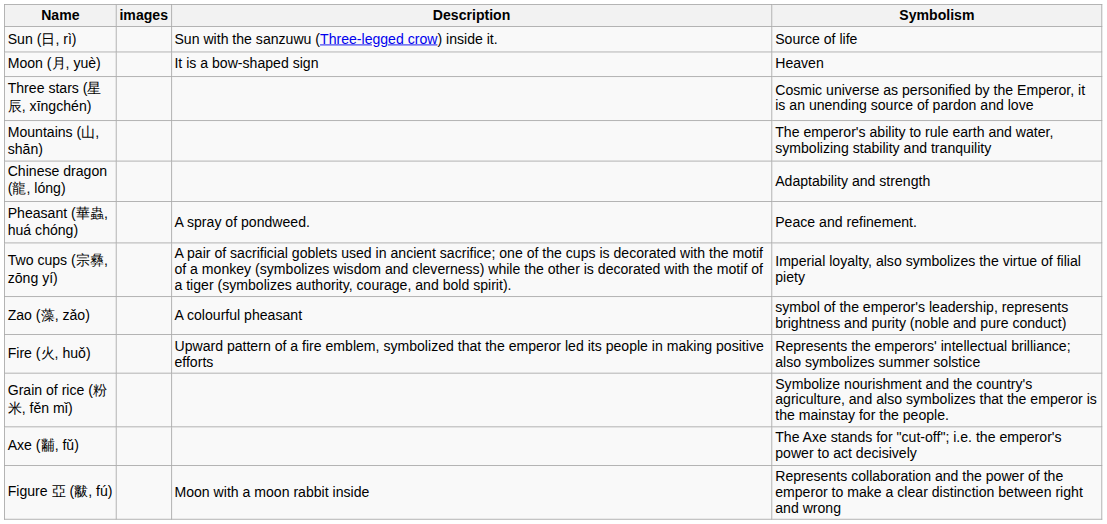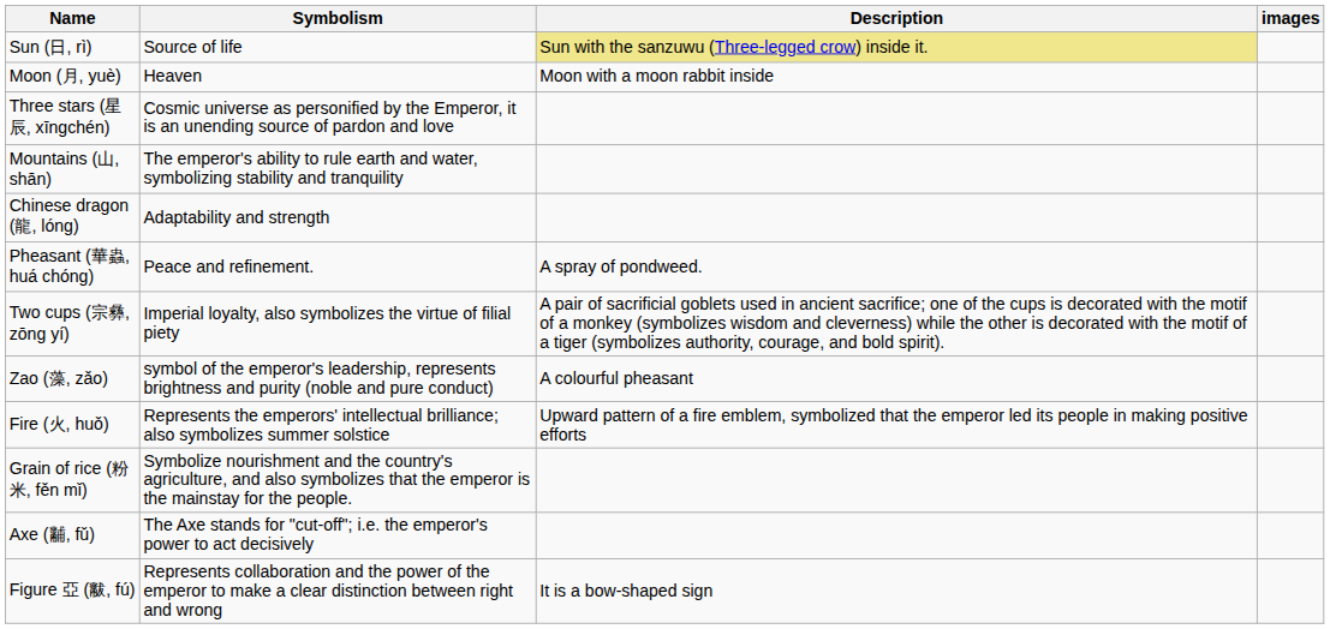 <table class="wikitable">
 <tr>
 <th>Name</th>
+<th>Symbolism</th>
+<th>Description</th>
 <th>images</th>
-<th>Description</th>
-<th>Symbolism</th>
 </tr>
 <tr>
 <td>Sun (日, rì)</td>
+<td>Source of life</td>
+<td style="background: khaki;">Sun with the sanzuwu (<a href='#'>Three-legged crow</a>) inside it.</td>
 <td></td>
-<td>Sun with the sanzuwu (<a href='#'>Three-legged crow</a>) inside it.</td>
-<td>Source of life</td>
 </tr>
 <tr>
 <td>Moon (月, yuè)</td>
+<td>Heaven</td>
+<td>Moon with a moon rabbit inside</td>
 <td></td>
-<td>It is a bow-shaped sign</td>
-<td>Heaven</td>
 </tr>
 <tr>
 <td>Three stars (星辰, xīngchén)</td>
+<td>Cosmic universe as personified by the Emperor, it is an unending source of pardon and love</td>
 <td></td>
 <td></td>
-<td>Cosmic universe as personified by the Emperor, it is an unending source of pardon and love</td>
 </tr>
 <tr>
 <td>Mountains (山, shān)</td>
+<td>The emperor's ability to rule earth and water, symbolizing stability and tranquility</td>
 <td></td>
 <td></td>
-<td>The emperor's ability to rule earth and water, symbolizing stability and tranquility</td>
 </tr>
 <tr>
 <td>Chinese dragon (龍, lóng)</td>
+<td>Adaptability and strength</td>
 <td></td>
 <td></td>
-<td>Adaptability and strength</td>
 </tr>
 <tr>
 <td>Pheasant (華蟲, huá chóng)</td>
+<td>Peace and refinement.</td>
+<td>A spray of pondweed.</td>
 <td></td>
-<td>A spray of pondweed.</td>
-<td>Peace and refinement.</td>
 </tr>
 <tr>
 <td>Two cups (宗彝, zōng yí)</td>
+<td>Imperial loyalty, also symbolizes the virtue of filial piety</td>
+<td>A pair of sacrificial goblets used in ancient sacrifice; one of the cups is decorated with the motif of a monkey (symbolizes wisdom and cleverness) while the other is decorated with the motif of a tiger (symbolizes authority, courage, and bold spirit).</td>
 <td></td>
-<td>A pair of sacrificial goblets used in ancient sacrifice; one of the cups is decorated with the motif of a monkey (symbolizes wisdom and cleverness) while the other is decorated with the motif of a tiger (symbolizes authority, courage, and bold spirit).</td>
-<td>Imperial loyalty, also symbolizes the virtue of filial piety</td>
 </tr>
 <tr>
 <td>Zao (藻, zǎo)</td>
+<td>symbol of the emperor's leadership, represents brightness and purity (noble and pure conduct)</td>
+<td>A colourful pheasant</td>
 <td></td>
-<td>A colourful pheasant</td>
-<td>symbol of the emperor's leadership, represents brightness and purity (noble and pure conduct)</td>
 </tr>
 <tr>
 <td>Fire (火, huǒ)</td>
+<td>Represents the emperors' intellectual brilliance; also symbolizes summer solstice</td>
+<td>Upward pattern of a fire emblem, symbolized that the emperor led its people in making positive efforts</td>
 <td></td>
-<td>Upward pattern of a fire emblem, symbolized that the emperor led its people in making positive efforts</td>
-<td>Represents the emperors' intellectual brilliance; also symbolizes summer solstice</td>
 </tr>
 <tr>
 <td>Grain of rice (粉米, fěn mǐ)</td>
+<td>Symbolize nourishment and the country's agriculture, and also symbolizes that the emperor is the mainstay for the people.</td>
 <td></td>
 <td></td>
-<td>Symbolize nourishment and the country's agriculture, and also symbolizes that the emperor is the mainstay for the people.</td>
 </tr>
 <tr>
 <td>Axe (黼, fǔ)</td>
+<td>The Axe stands for "cut-off"; i.e. the emperor's power to act decisively</td>
 <td></td>
 <td></td>
-<td>The Axe stands for "cut-off"; i.e. the emperor's power to act decisively</td>
 </tr>
 <tr>
 <td>Figure 亞 (黻, fú)</td>
+<td>Represents collaboration and the power of the emperor to make a clear distinction between right and wrong</td>
+<td>It is a bow-shaped sign</td>
 <td></td>
-<td>Moon with a moon rabbit inside</td>
-<td>Represents collaboration and the power of the emperor to make a clear distinction between right and wrong</td>
 </tr>
 </table>
